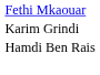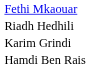 <table>
 <tr>
 <th></th>
 <td> <a href='#'>Fethi Mkaouar</a></td>
+</tr>
+<tr>
+<th></th>
+<td>Riadh Hedhili</td>
 </tr>
 <tr>
 <th></th>
 <td>Karim Grindi</td>
 </tr>
 <tr>
 <th></th>
 <td>Hamdi Ben Rais</td>
 </tr>
 </table>
